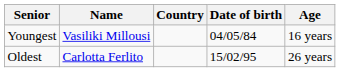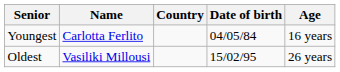 <table class="wikitable">
 <tr>
 <th>Senior</th>
 <th>Name</th>
 <th>Country</th>
 <th>Date of birth</th>
 <th>Age</th>
 </tr>
 <tr>
 <td>Youngest</td>
-<td><a href='#'>Vasiliki Millousi</a></td>
+<td><a href='#'>Carlotta Ferlito</a></td>
 <td></td>
 <td>04/05/84</td>
 <td>16 years</td>
 </tr>
 <tr>
 <td>Oldest</td>
-<td><a href='#'>Carlotta Ferlito</a></td>
+<td><a href='#'>Vasiliki Millousi</a></td>
 <td></td>
 <td>15/02/95</td>
 <td>26 years</td>
 </tr>
 </table>
